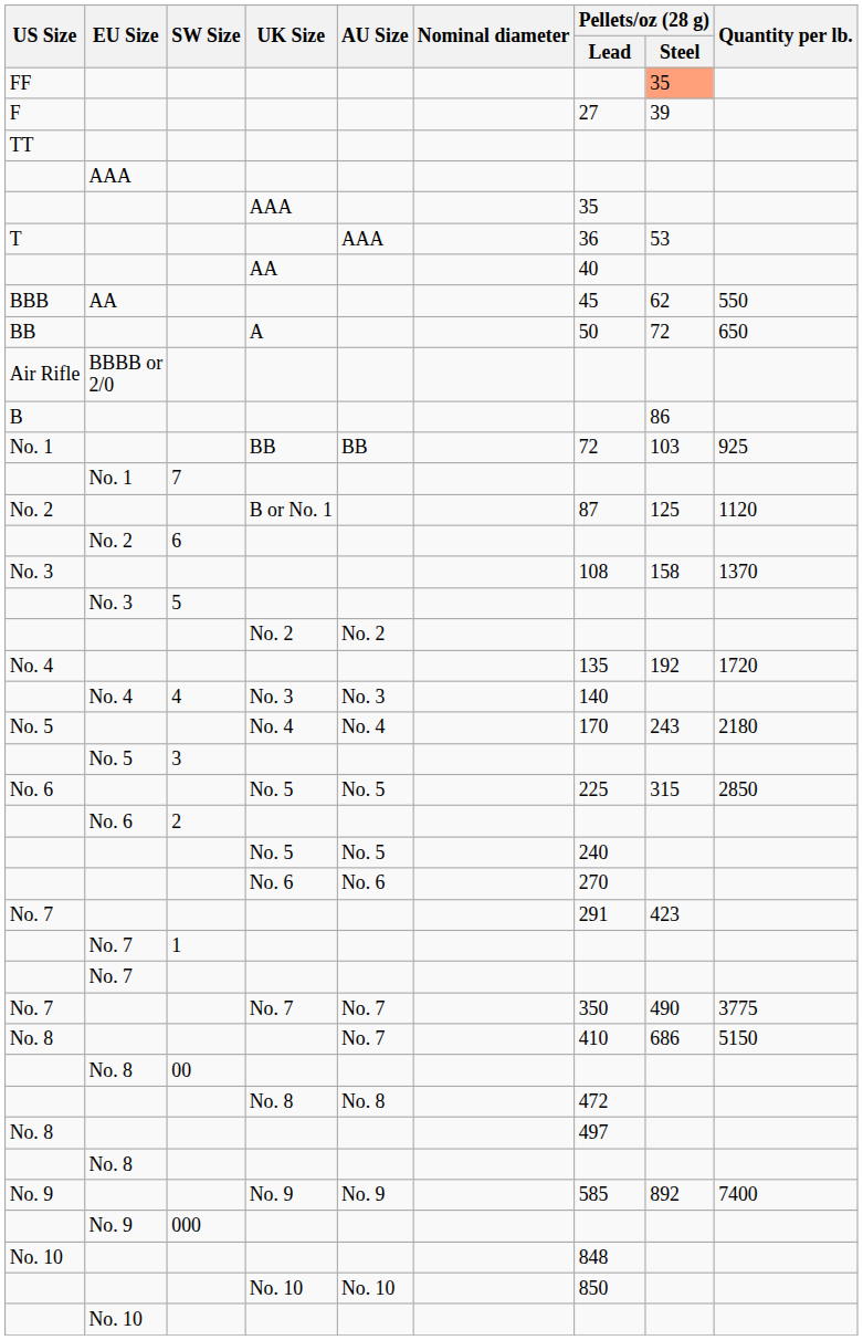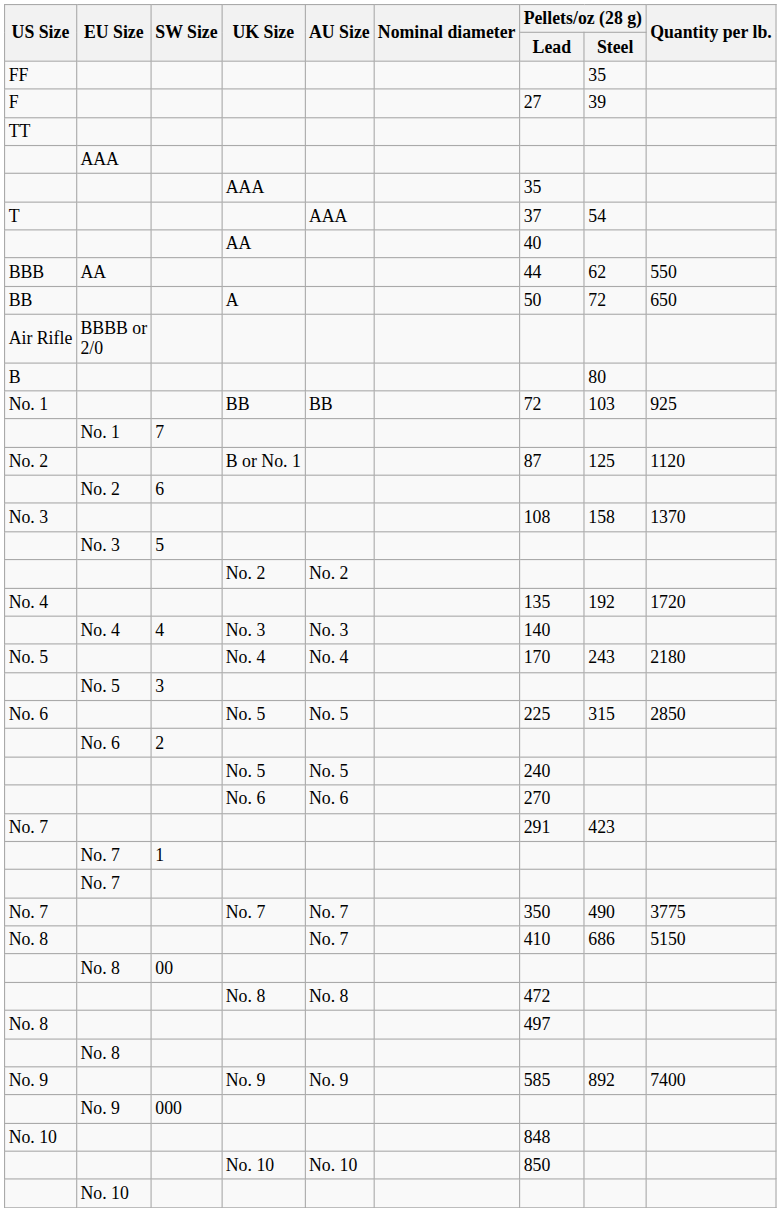 <table class="wikitable sortable">
 <tr>
 <th rowspan="2">US Size</th>
 <th rowspan="2">EU Size</th>
 <th rowspan="2">SW Size</th>
 <th rowspan="2">UK Size</th>
 <th rowspan="2">AU Size</th>
 <th rowspan="2">Nominal diameter</th>
 <th colspan="2">Pellets/oz (28 g)</th>
 <th rowspan="2">Quantity per lb.</th>
 </tr>
 <tr>
 <th>Lead</th>
 <th>Steel</th>
 </tr>
 <tr>
 <td>FF</td>
 <td></td>
 <td></td>
 <td></td>
 <td></td>
 <td></td>
 <td></td>
-<td style="background: lightsalmon;">35</td>
+<td>35</td>
 <td></td>
 </tr>
 <tr>
 <td>F</td>
 <td></td>
 <td></td>
 <td></td>
 <td></td>
 <td></td>
 <td>27</td>
 <td>39</td>
 <td></td>
 </tr>
 <tr>
 <td>TT</td>
 <td></td>
 <td></td>
 <td></td>
 <td></td>
 <td></td>
 <td></td>
 <td></td>
 <td></td>
 </tr>
 <tr>
 <td></td>
 <td>AAA</td>
 <td></td>
 <td></td>
 <td></td>
 <td></td>
 <td></td>
 <td></td>
 <td></td>
 </tr>
 <tr>
 <td></td>
 <td></td>
 <td></td>
 <td>AAA</td>
 <td></td>
 <td></td>
 <td>35</td>
 <td></td>
 <td></td>
 </tr>
 <tr>
 <td>T</td>
 <td></td>
 <td></td>
 <td></td>
 <td>AAA</td>
 <td></td>
-<td>36</td>
-<td>53</td>
+<td>37</td>
+<td>54</td>
 <td></td>
 </tr>
 <tr>
 <td></td>
 <td></td>
 <td></td>
 <td>AA</td>
 <td></td>
 <td></td>
 <td>40</td>
 <td></td>
 <td></td>
 </tr>
 <tr>
 <td>BBB</td>
 <td>AA</td>
 <td></td>
 <td></td>
 <td></td>
 <td></td>
-<td>45</td>
+<td>44</td>
 <td>62</td>
 <td>550</td>
 </tr>
 <tr>
 <td>BB</td>
 <td></td>
 <td></td>
 <td>A</td>
 <td></td>
 <td></td>
 <td>50</td>
 <td>72</td>
 <td>650</td>
 </tr>
 <tr>
 <td>Air Rifle</td>
 <td>BBBB or<br>2/0</td>
 <td></td>
 <td></td>
 <td></td>
 <td></td>
 <td></td>
 <td></td>
 <td></td>
 </tr>
 <tr>
 <td>B</td>
 <td></td>
 <td></td>
 <td></td>
 <td></td>
 <td></td>
 <td></td>
-<td>86</td>
+<td>80</td>
 <td></td>
 </tr>
 <tr>
 <td>No. 1</td>
 <td></td>
 <td></td>
 <td>BB</td>
 <td>BB</td>
 <td></td>
 <td>72</td>
 <td>103</td>
 <td>925</td>
 </tr>
 <tr>
 <td></td>
 <td>No. 1</td>
 <td>7</td>
 <td></td>
 <td></td>
 <td></td>
 <td></td>
 <td></td>
 <td></td>
 </tr>
 <tr>
 <td>No. 2</td>
 <td></td>
 <td></td>
 <td>B or No. 1</td>
 <td></td>
 <td></td>
 <td>87</td>
 <td>125</td>
 <td>1120</td>
 </tr>
 <tr>
 <td></td>
 <td>No. 2</td>
 <td>6</td>
 <td></td>
 <td></td>
 <td></td>
 <td></td>
 <td></td>
 <td></td>
 </tr>
 <tr>
 <td>No. 3</td>
 <td></td>
 <td></td>
 <td></td>
 <td></td>
 <td></td>
 <td>108</td>
 <td>158</td>
 <td>1370</td>
 </tr>
 <tr>
 <td></td>
 <td>No. 3</td>
 <td>5</td>
 <td></td>
 <td></td>
 <td></td>
 <td></td>
 <td></td>
 <td></td>
 </tr>
 <tr>
 <td></td>
 <td></td>
 <td></td>
 <td>No. 2</td>
 <td>No. 2</td>
 <td></td>
 <td></td>
 <td></td>
 <td></td>
 </tr>
 <tr>
 <td>No. 4</td>
 <td></td>
 <td></td>
 <td></td>
 <td></td>
 <td></td>
 <td>135</td>
 <td>192</td>
 <td>1720</td>
 </tr>
 <tr>
 <td></td>
 <td>No. 4</td>
 <td>4</td>
 <td>No. 3</td>
 <td>No. 3</td>
 <td></td>
 <td>140</td>
 <td></td>
 <td></td>
 </tr>
 <tr>
 <td>No. 5</td>
 <td></td>
 <td></td>
 <td>No. 4</td>
 <td>No. 4</td>
 <td></td>
 <td>170</td>
 <td>243</td>
 <td>2180</td>
 </tr>
 <tr>
 <td></td>
 <td>No. 5</td>
 <td>3</td>
 <td></td>
 <td></td>
 <td></td>
 <td></td>
 <td></td>
 <td></td>
 </tr>
 <tr>
 <td>No. 6</td>
 <td></td>
 <td></td>
 <td>No. 5</td>
 <td>No. 5</td>
 <td></td>
 <td>225</td>
 <td>315</td>
 <td>2850</td>
 </tr>
 <tr>
 <td></td>
 <td>No. 6</td>
 <td>2</td>
 <td></td>
 <td></td>
 <td></td>
 <td></td>
 <td></td>
 <td></td>
 </tr>
 <tr>
 <td></td>
 <td></td>
 <td></td>
 <td>No. 5</td>
 <td>No. 5</td>
 <td></td>
 <td>240</td>
 <td></td>
 <td></td>
 </tr>
 <tr>
 <td></td>
 <td></td>
 <td></td>
 <td>No. 6</td>
 <td>No. 6</td>
 <td></td>
 <td>270</td>
 <td></td>
 <td></td>
 </tr>
 <tr>
 <td>No. 7</td>
 <td></td>
 <td></td>
 <td></td>
 <td></td>
 <td></td>
 <td>291</td>
 <td>423</td>
 <td></td>
 </tr>
 <tr>
 <td></td>
 <td>No. 7</td>
 <td>1</td>
 <td></td>
 <td></td>
 <td></td>
 <td></td>
 <td></td>
 <td></td>
 </tr>
 <tr>
 <td></td>
 <td>No. 7</td>
 <td></td>
 <td></td>
 <td></td>
 <td></td>
 <td></td>
 <td></td>
 <td></td>
 </tr>
 <tr>
 <td>No. 7</td>
 <td></td>
 <td></td>
 <td>No. 7</td>
 <td>No. 7</td>
 <td></td>
 <td>350</td>
 <td>490</td>
 <td>3775</td>
 </tr>
 <tr>
 <td>No. 8</td>
 <td></td>
 <td></td>
 <td></td>
 <td>No. 7</td>
 <td></td>
 <td>410</td>
 <td>686</td>
 <td>5150</td>
 </tr>
 <tr>
 <td></td>
 <td>No. 8</td>
 <td>00</td>
 <td></td>
 <td></td>
 <td></td>
 <td></td>
 <td></td>
 <td></td>
 </tr>
 <tr>
 <td></td>
 <td></td>
 <td></td>
 <td>No. 8</td>
 <td>No. 8</td>
 <td></td>
 <td>472</td>
 <td></td>
 <td></td>
 </tr>
 <tr>
 <td>No. 8</td>
 <td></td>
 <td></td>
 <td></td>
 <td></td>
 <td></td>
 <td>497</td>
 <td></td>
 <td></td>
 </tr>
 <tr>
 <td></td>
 <td>No. 8</td>
 <td></td>
 <td></td>
 <td></td>
 <td></td>
 <td></td>
 <td></td>
 <td></td>
 </tr>
 <tr>
 <td>No. 9</td>
 <td></td>
 <td></td>
 <td>No. 9</td>
 <td>No. 9</td>
 <td></td>
 <td>585</td>
 <td>892</td>
 <td>7400</td>
 </tr>
 <tr>
 <td></td>
 <td>No. 9</td>
 <td>000</td>
 <td></td>
 <td></td>
 <td></td>
 <td></td>
 <td></td>
 <td></td>
 </tr>
 <tr>
 <td>No. 10</td>
 <td></td>
 <td></td>
 <td></td>
 <td></td>
 <td></td>
 <td>848</td>
 <td></td>
 <td></td>
 </tr>
 <tr>
 <td></td>
 <td></td>
 <td></td>
 <td>No. 10</td>
 <td>No. 10</td>
 <td></td>
 <td>850</td>
 <td></td>
 <td></td>
 </tr>
 <tr>
 <td></td>
 <td>No. 10</td>
 <td></td>
 <td></td>
 <td></td>
 <td></td>
 <td></td>
 <td></td>
 </tr>
 </table>
